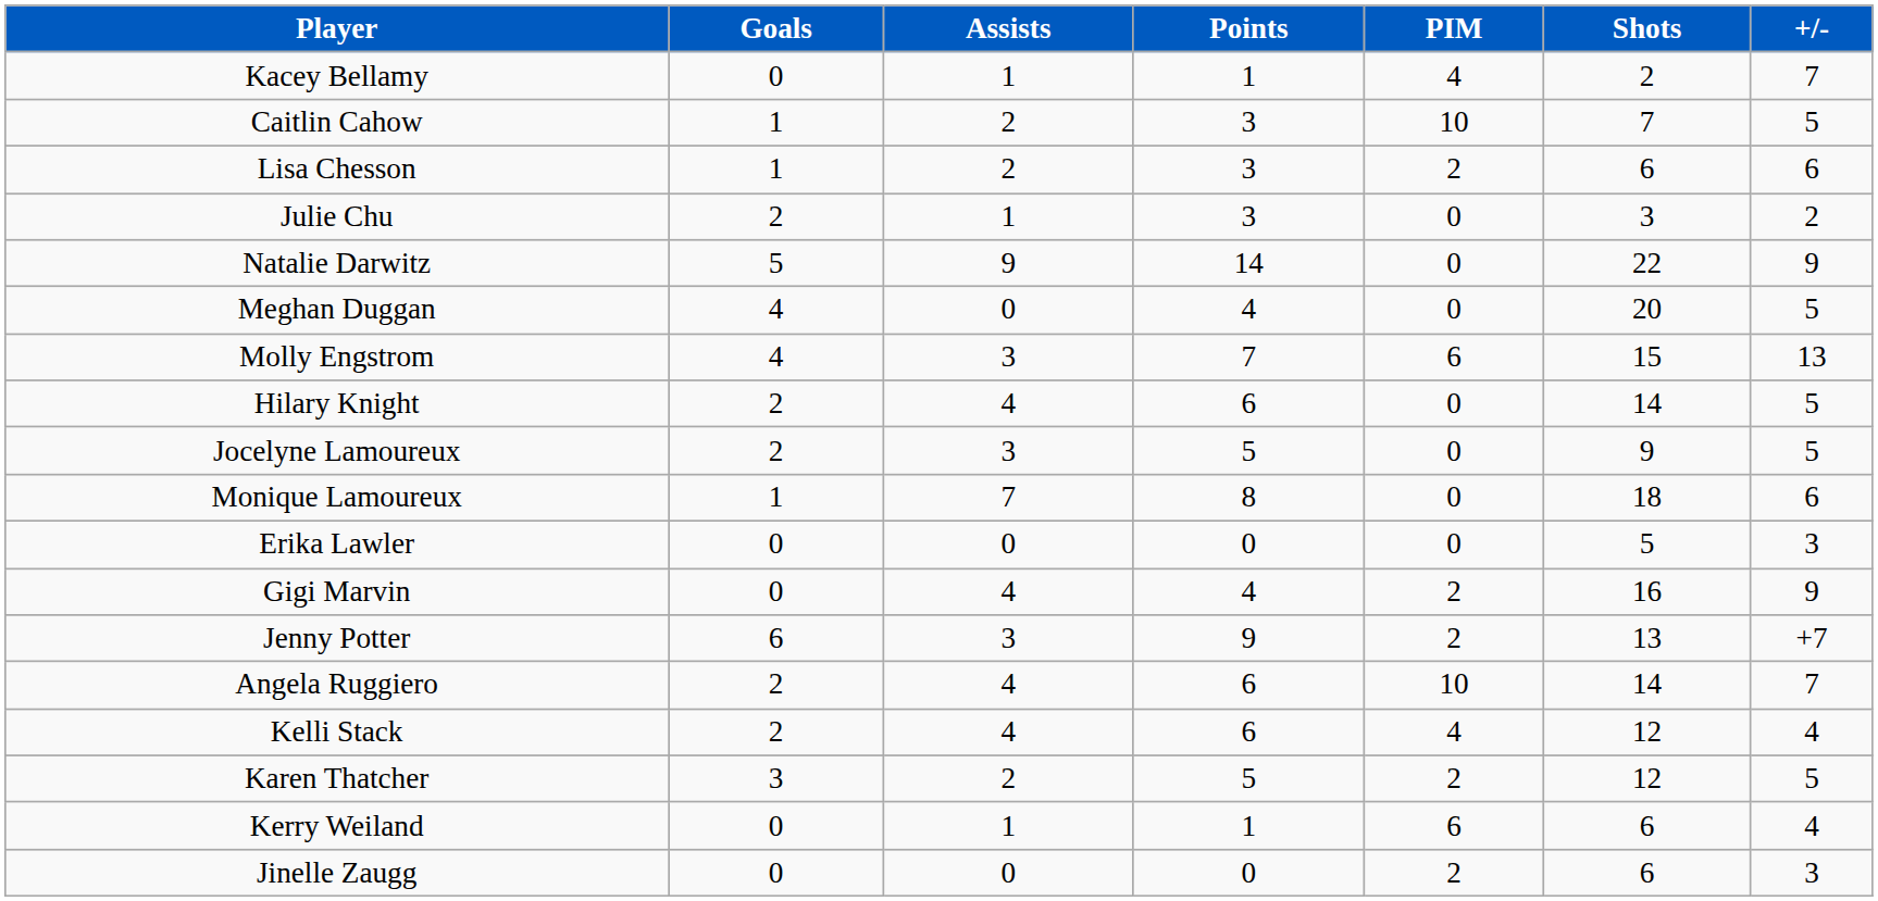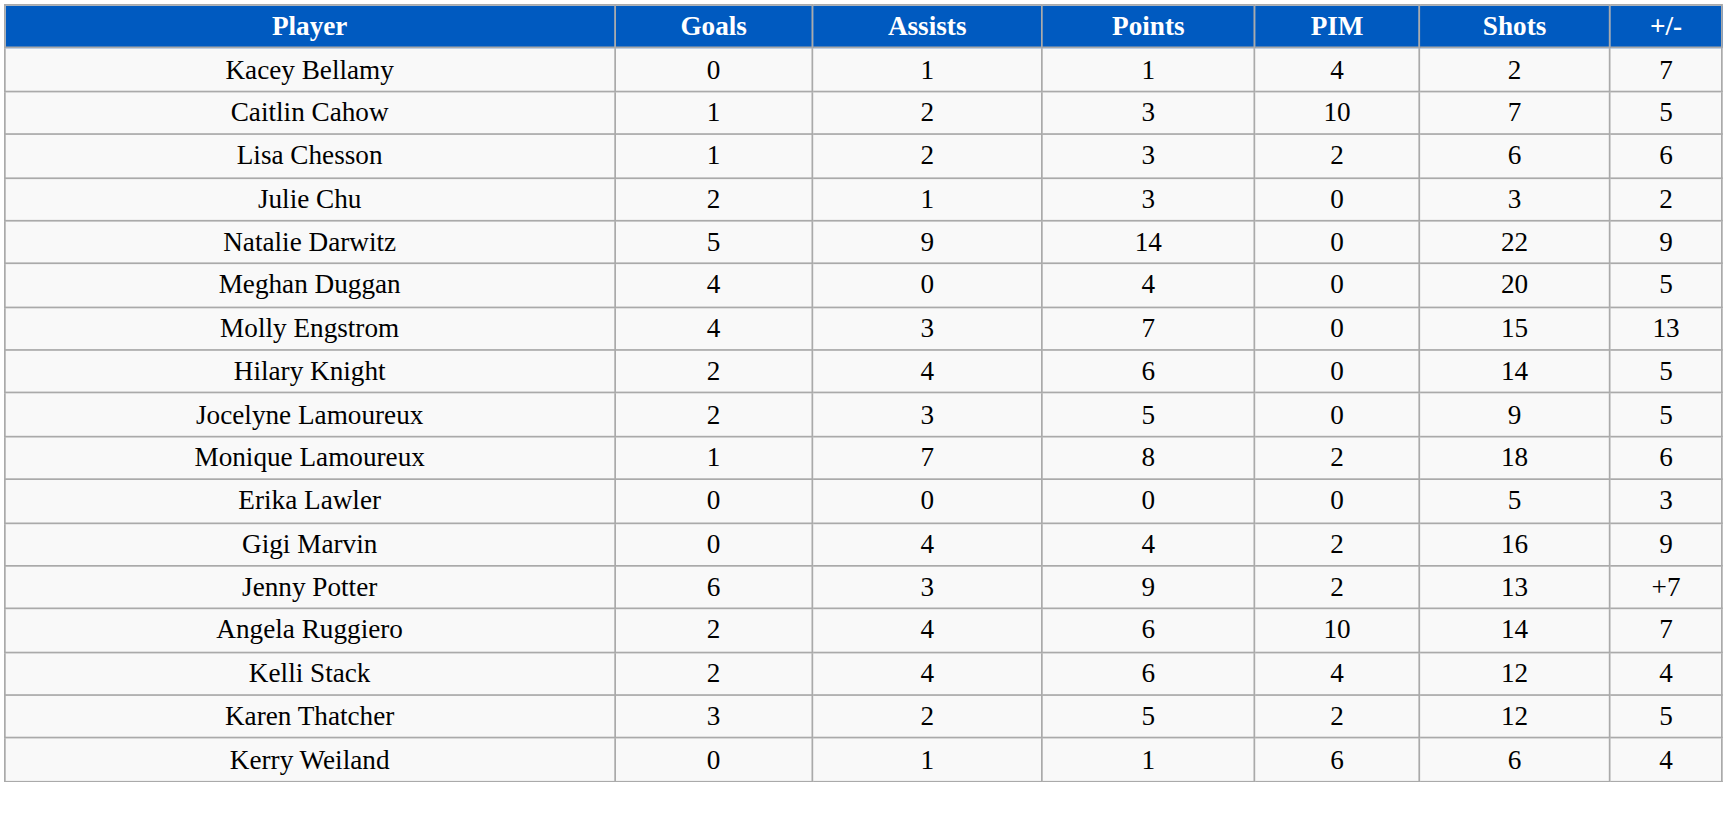 <table class="wikitable" style="width:80%;">
 <tr>
 <th style="background:#005ac0; color:#fff;">Player</th>
 <th style="background:#005ac0; color:#fff;">Goals</th>
 <th style="background:#005ac0; color:#fff;">Assists</th>
 <th style="background:#005ac0; color:#fff;">Points</th>
 <th style="background:#005ac0; color:#fff;">PIM</th>
 <th style="background:#005ac0; color:#fff;">Shots</th>
 <th style="background:#005ac0; color:#fff;">+/-</th>
 </tr>
 <tr style="text-align:center;" bgcolor="">
 <td>Kacey Bellamy</td>
 <td>0</td>
 <td>1</td>
 <td>1</td>
 <td>4</td>
 <td>2</td>
 <td>7</td>
 </tr>
 <tr style="text-align:center;" bgcolor="">
 <td>Caitlin Cahow</td>
 <td>1</td>
 <td>2</td>
 <td>3</td>
 <td>10</td>
 <td>7</td>
 <td>5</td>
 </tr>
 <tr style="text-align:center;" bgcolor="">
 <td>Lisa Chesson</td>
 <td>1</td>
 <td>2</td>
 <td>3</td>
 <td>2</td>
 <td>6</td>
 <td>6</td>
 </tr>
 <tr style="text-align:center;" bgcolor="">
 <td>Julie Chu</td>
 <td>2</td>
 <td>1</td>
 <td>3</td>
 <td>0</td>
 <td>3</td>
 <td>2</td>
 </tr>
 <tr style="text-align:center;" bgcolor="">
 <td>Natalie Darwitz</td>
 <td>5</td>
 <td>9</td>
 <td>14</td>
 <td>0</td>
 <td>22</td>
 <td>9</td>
 </tr>
 <tr style="text-align:center;" bgcolor="">
 <td>Meghan Duggan</td>
 <td>4</td>
 <td>0</td>
 <td>4</td>
 <td>0</td>
 <td>20</td>
 <td>5</td>
 </tr>
 <tr style="text-align:center;" bgcolor="">
 <td>Molly Engstrom</td>
 <td>4</td>
 <td>3</td>
 <td>7</td>
-<td>6</td>
+<td>0</td>
 <td>15</td>
 <td>13</td>
 </tr>
 <tr style="text-align:center;" bgcolor="">
 <td>Hilary Knight</td>
 <td>2</td>
 <td>4</td>
 <td>6</td>
 <td>0</td>
 <td>14</td>
 <td>5</td>
 </tr>
 <tr style="text-align:center;" bgcolor="">
 <td>Jocelyne Lamoureux</td>
 <td>2</td>
 <td>3</td>
 <td>5</td>
 <td>0</td>
 <td>9</td>
 <td>5</td>
 </tr>
 <tr style="text-align:center;" bgcolor="">
 <td>Monique Lamoureux</td>
 <td>1</td>
 <td>7</td>
 <td>8</td>
-<td>0</td>
+<td>2</td>
 <td>18</td>
 <td>6</td>
 </tr>
 <tr style="text-align:center;" bgcolor="">
 <td>Erika Lawler</td>
 <td>0</td>
 <td>0</td>
 <td>0</td>
 <td>0</td>
 <td>5</td>
 <td>3</td>
 </tr>
 <tr style="text-align:center;" bgcolor="">
 <td>Gigi Marvin</td>
 <td>0</td>
 <td>4</td>
 <td>4</td>
 <td>2</td>
 <td>16</td>
 <td>9</td>
 </tr>
 <tr style="text-align:center;" bgcolor="">
 <td>Jenny Potter</td>
 <td>6</td>
 <td>3</td>
 <td>9</td>
 <td>2</td>
 <td>13</td>
 <td>+7</td>
 </tr>
 <tr style="text-align:center;" bgcolor="">
 <td>Angela Ruggiero</td>
 <td>2</td>
 <td>4</td>
 <td>6</td>
 <td>10</td>
 <td>14</td>
 <td>7</td>
 </tr>
 <tr style="text-align:center;" bgcolor="">
 <td>Kelli Stack</td>
 <td>2</td>
 <td>4</td>
 <td>6</td>
 <td>4</td>
 <td>12</td>
 <td>4</td>
 </tr>
 <tr style="text-align:center;" bgcolor="">
 <td>Karen Thatcher</td>
 <td>3</td>
 <td>2</td>
 <td>5</td>
 <td>2</td>
 <td>12</td>
 <td>5</td>
 </tr>
 <tr style="text-align:center;" bgcolor="">
 <td>Kerry Weiland</td>
 <td>0</td>
 <td>1</td>
 <td>1</td>
 <td>6</td>
 <td>6</td>
 <td>4</td>
 </tr>
-<tr style="text-align:center;" bgcolor="">
-<td>Jinelle Zaugg</td>
-<td>0</td>
-<td>0</td>
-<td>0</td>
-<td>2</td>
-<td>6</td>
-<td>3</td>
-</tr>
 </table>
